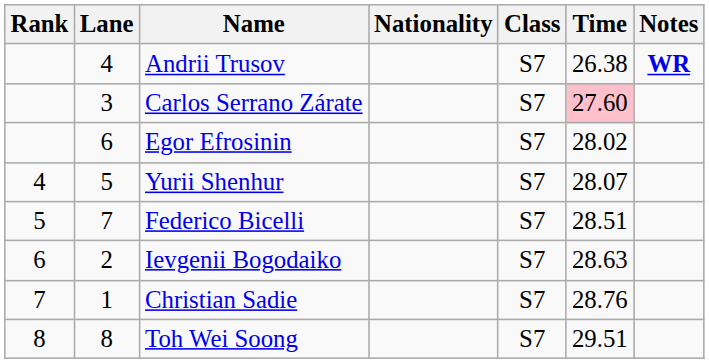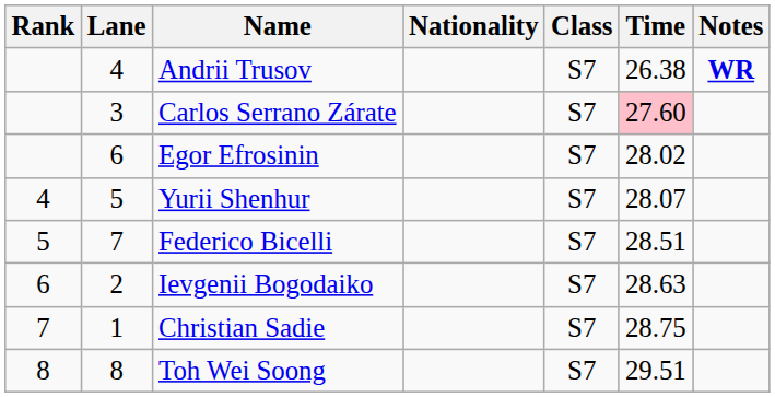 <table class="wikitable sortable" style="text-align:center">
 <tr>
 <th>Rank</th>
 <th>Lane</th>
 <th>Name</th>
 <th>Nationality</th>
 <th>Class</th>
 <th>Time</th>
 <th>Notes</th>
 </tr>
 <tr>
 <td></td>
 <td>4</td>
 <td align=left><a href='#'>Andrii Trusov</a></td>
 <td align=left></td>
 <td>S7</td>
 <td>26.38</td>
 <td><strong><a href='#'>WR</a></strong></td>
 </tr>
 <tr>
 <td></td>
 <td>3</td>
 <td align=left><a href='#'>Carlos Serrano Zárate</a></td>
 <td align=left></td>
 <td>S7</td>
 <td style="background: pink;">27.60</td>
 <td></td>
 </tr>
 <tr>
 <td></td>
 <td>6</td>
 <td align=left><a href='#'>Egor Efrosinin</a></td>
 <td align=left></td>
 <td>S7</td>
 <td>28.02</td>
 <td></td>
 </tr>
 <tr>
 <td>4</td>
 <td>5</td>
 <td align=left><a href='#'>Yurii Shenhur</a></td>
 <td align=left></td>
 <td>S7</td>
 <td>28.07</td>
 <td></td>
 </tr>
 <tr>
 <td>5</td>
 <td>7</td>
 <td align=left><a href='#'>Federico Bicelli</a></td>
 <td align=left></td>
 <td>S7</td>
 <td>28.51</td>
 <td></td>
 </tr>
 <tr>
 <td>6</td>
 <td>2</td>
 <td align=left><a href='#'>Ievgenii Bogodaiko</a></td>
 <td align=left></td>
 <td>S7</td>
 <td>28.63</td>
 <td></td>
 </tr>
 <tr>
 <td>7</td>
 <td>1</td>
 <td align=left><a href='#'>Christian Sadie</a></td>
 <td align=left></td>
 <td>S7</td>
-<td>28.76</td>
+<td>28.75</td>
 <td></td>
 </tr>
 <tr>
 <td>8</td>
 <td>8</td>
 <td align=left><a href='#'>Toh Wei Soong</a></td>
 <td align=left></td>
 <td>S7</td>
 <td>29.51</td>
 <td></td>
 </tr>
 </table>
